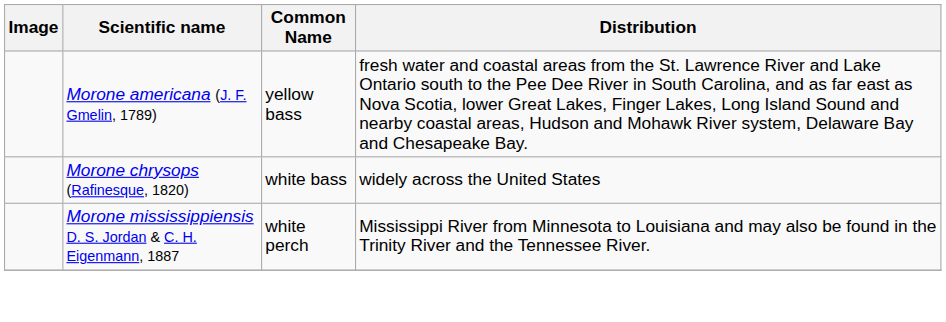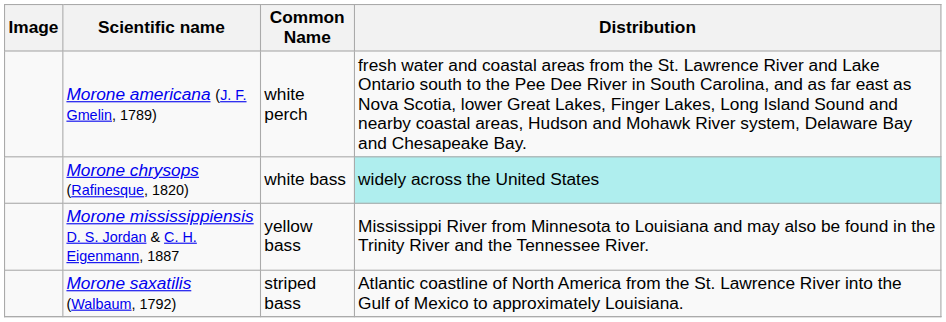 <table class="wikitable">
 <tr>
 <th>Image</th>
 <th>Scientific name</th>
 <th>Common Name</th>
 <th>Distribution</th>
 </tr>
 <tr>
 <td></td>
 <td><em><a href='#'>Morone americana</a></em> <small>(<a href='#'>J. F. Gmelin</a>, 1789)</small></td>
-<td>yellow bass</td>
+<td>white perch</td>
 <td>fresh water and coastal areas from the St. Lawrence River and Lake Ontario south to the Pee Dee River in South Carolina, and as far east as Nova Scotia, lower Great Lakes, Finger Lakes, Long Island Sound and nearby coastal areas, Hudson and Mohawk River system, Delaware Bay and Chesapeake Bay.</td>
 </tr>
 <tr>
 <td></td>
 <td><em><a href='#'>Morone chrysops</a></em> <small>(<a href='#'>Rafinesque</a>, 1820)</small></td>
 <td>white bass</td>
-<td>widely across the United States</td>
+<td style="background: paleturquoise;">widely across the United States</td>
 </tr>
 <tr>
 <td></td>
 <td><em><a href='#'>Morone mississippiensis</a></em> <small><a href='#'>D. S. Jordan</a> & <a href='#'>C. H. Eigenmann</a>, 1887</small></td>
-<td>white perch</td>
+<td>yellow bass</td>
 <td>Mississippi River from Minnesota to Louisiana and may also be found in the Trinity River and the Tennessee River.</td>
+</tr>
+<tr>
+<td></td>
+<td><em><a href='#'>Morone saxatilis</a></em> <small>(<a href='#'>Walbaum</a>, 1792)</small></td>
+<td>striped bass</td>
+<td>Atlantic coastline of North America from the St. Lawrence River into the Gulf of Mexico to approximately Louisiana.</td>
 </tr>
 <tr>
 </tr>
 </table>
